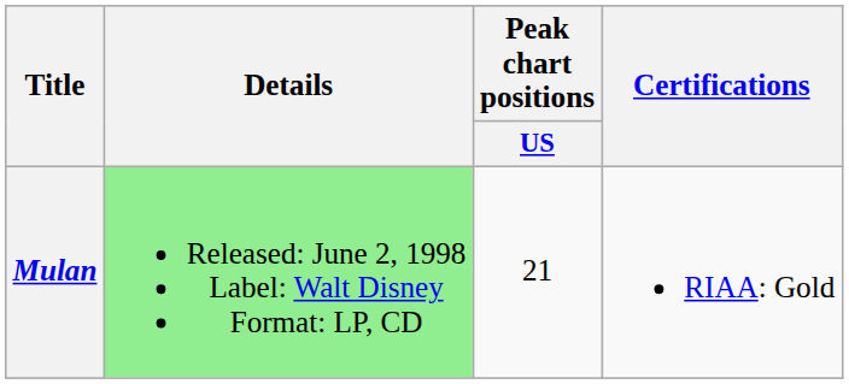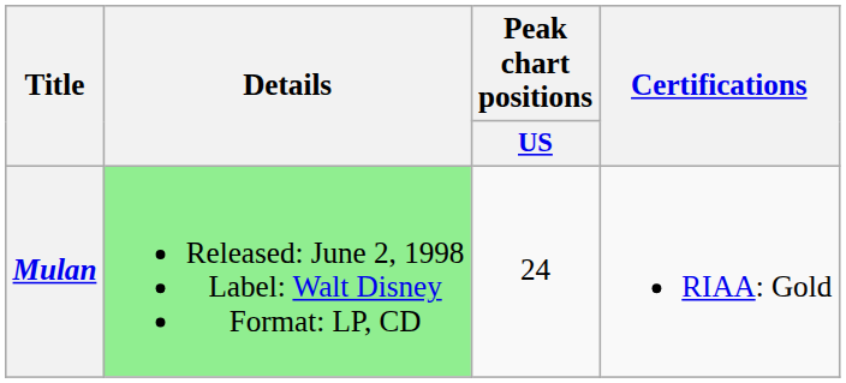 <table class="wikitable plainrowheaders" style="text-align:center;">
 <tr>
 <th rowspan="2">Title</th>
 <th rowspan="2">Details</th>
 <th>Peak chart positions</th>
 <th rowspan="2"><a href='#'>Certifications</a></th>
 </tr>
 <tr>
 <th scope="col" style="width:3em;font-size:90%;"><a href='#'>US</a></th>
 </tr>
 <tr>
 <th scope="row"><em><a href='#'>Mulan</a></em><br></th>
 <td style="background: lightgreen;"><br><ul><li>Released: June 2, 1998</li><li>Label: <a href='#'>Walt Disney</a></li><li>Format: LP, CD</li></ul></td>
-<td>21</td>
+<td>24</td>
 <td><br><ul><li><a href='#'>RIAA</a>: Gold</li></ul></td>
 </tr>
 </table>
